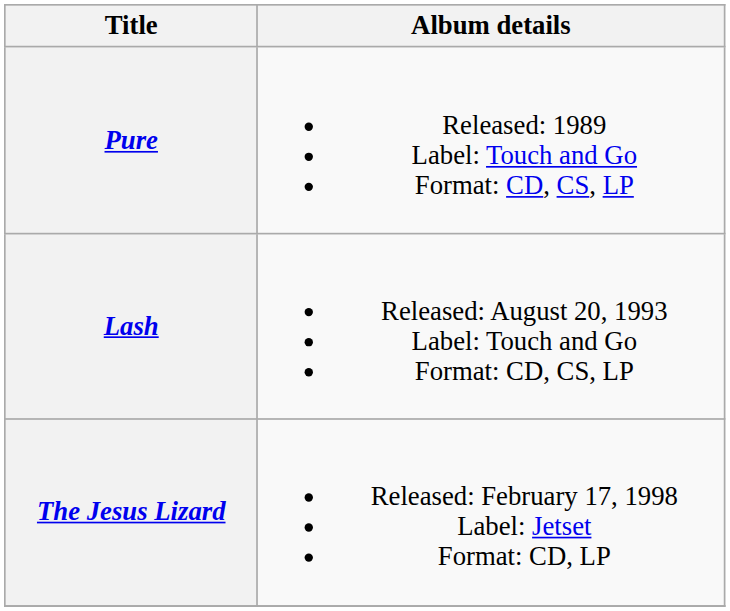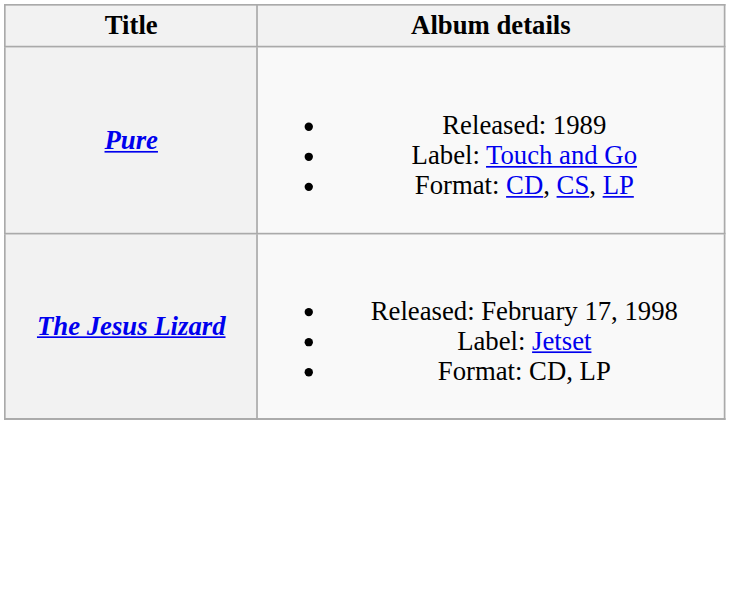 <table class="wikitable plainrowheaders" style="text-align:center;">
 <tr>
 <th scope="col" rowspan="1" style="width:9em;">Title</th>
 <th scope="col" rowspan="1" style="width:17em;">Album details</th>
 </tr>
 <tr>
 <th scope="row"><em><a href='#'>Pure</a></em></th>
 <td><br><ul><li>Released: 1989</li><li>Label: <a href='#'>Touch and Go</a></li><li>Format: <a href='#'>CD</a>, <a href='#'>CS</a>, <a href='#'>LP</a></li></ul></td>
 </tr>
 <tr>
-<th scope="row"><em><a href='#'>Lash</a></em></th>
-<td><br><ul><li>Released: August 20, 1993</li><li>Label: Touch and Go</li><li>Format: CD, CS, LP</li></ul></td>
-</tr>
-<tr>
 <th scope="row"><em><a href='#'>The Jesus Lizard</a></em></th>
 <td><br><ul><li>Released: February 17, 1998</li><li>Label: <a href='#'>Jetset</a></li><li>Format: CD, LP</li></ul></td>
 </tr>
 <tr>
 </tr>
 </table>
